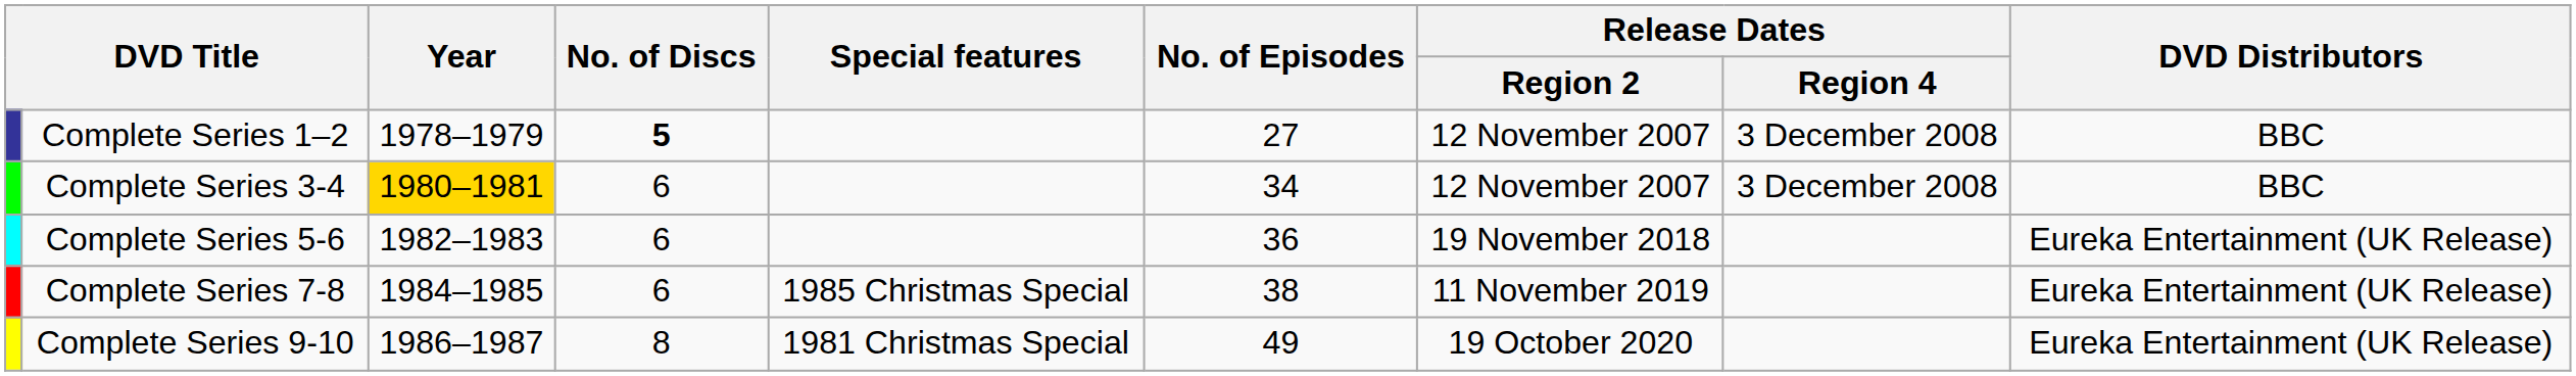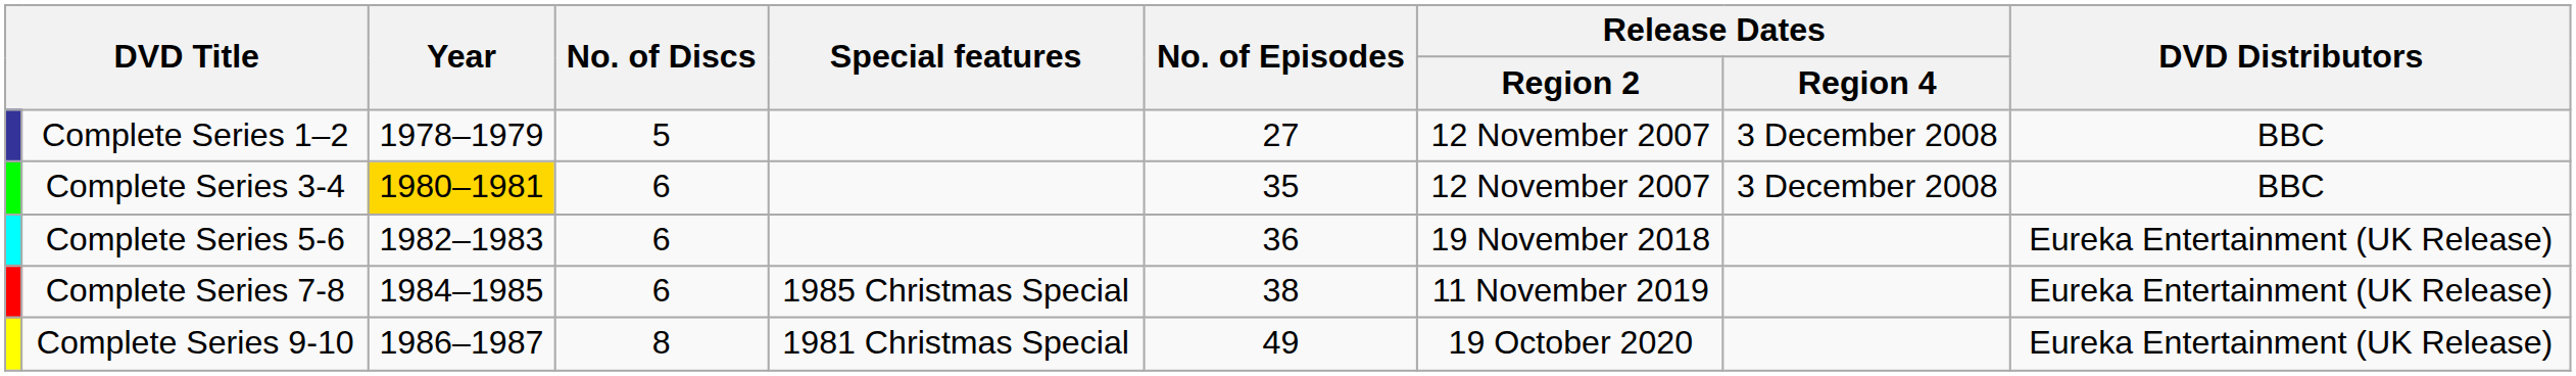 <table class="wikitable" style="width:99%; text-align:center;">
 <tr>
 <th rowspan="2" colspan="2">DVD Title</th>
 <th rowspan="2">Year</th>
 <th rowspan="2">No. of Discs</th>
 <th rowspan="2">Special features</th>
 <th rowspan="2">No. of Episodes</th>
 <th colspan="2">Release Dates</th>
 <th rowspan="2">DVD Distributors</th>
 </tr>
 <tr>
 <th>Region 2</th>
 <th>Region 4</th>
 </tr>
 <tr>
 <td style="background:#333399; width:1px;"></td>
 <td>Complete Series 1–2</td>
 <td>1978–1979</td>
-<td><strong>5</strong></td>
+<td>5</td>
 <td></td>
 <td>27</td>
 <td>12 November 2007</td>
 <td>3 December 2008</td>
 <td>BBC</td>
 </tr>
 <tr>
 <td style="background:#00FF00; width:1px;"></td>
 <td>Complete Series 3-4</td>
 <td style="background: gold;">1980–1981</td>
 <td>6</td>
 <td></td>
-<td>34</td>
+<td>35</td>
 <td>12 November 2007</td>
 <td>3 December 2008</td>
 <td>BBC</td>
 </tr>
 <tr>
 <td style="background:#00FFFF; width:1px;"></td>
 <td>Complete Series 5-6</td>
 <td>1982–1983</td>
 <td>6</td>
 <td></td>
 <td>36</td>
 <td>19 November 2018</td>
 <td></td>
 <td>Eureka Entertainment (UK Release)</td>
 </tr>
 <tr>
 <td style="background:#FF0000; width:1px;"></td>
 <td>Complete Series 7-8</td>
 <td>1984–1985</td>
 <td>6</td>
 <td>1985 Christmas Special</td>
 <td>38</td>
 <td>11 November 2019</td>
 <td></td>
 <td>Eureka Entertainment (UK Release)</td>
 </tr>
 <tr>
 <td style="background:#FFFF00; width:1px;"></td>
 <td>Complete Series 9-10</td>
 <td>1986–1987</td>
 <td>8</td>
 <td>1981 Christmas Special</td>
 <td>49</td>
 <td>19 October 2020</td>
 <td></td>
 <td>Eureka Entertainment (UK Release)</td>
 </tr>
 </table>
